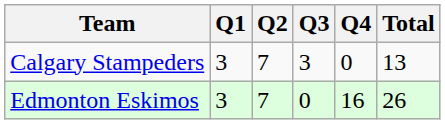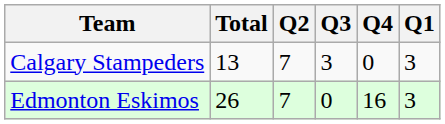 <table class="wikitable">
 <tr>
 <th>Team</th>
-<th>Q1</th>
+<th>Total</th>
 <th>Q2</th>
 <th>Q3</th>
 <th>Q4</th>
-<th>Total</th>
+<th>Q1</th>
 </tr>
 <tr>
 <td><a href='#'>Calgary Stampeders</a></td>
-<td>3</td>
+<td>13</td>
 <td>7</td>
 <td>3</td>
 <td>0</td>
-<td>13</td>
+<td>3</td>
 </tr>
 <tr style="background-color:#ddffdd">
 <td><a href='#'>Edmonton Eskimos</a></td>
-<td>3</td>
+<td>26</td>
 <td>7</td>
 <td>0</td>
 <td>16</td>
-<td>26</td>
+<td>3</td>
 </tr>
 </table>
